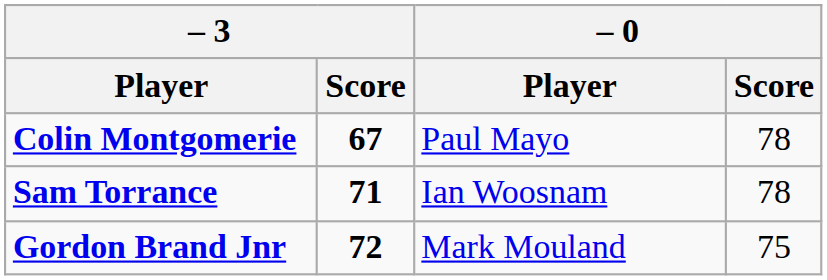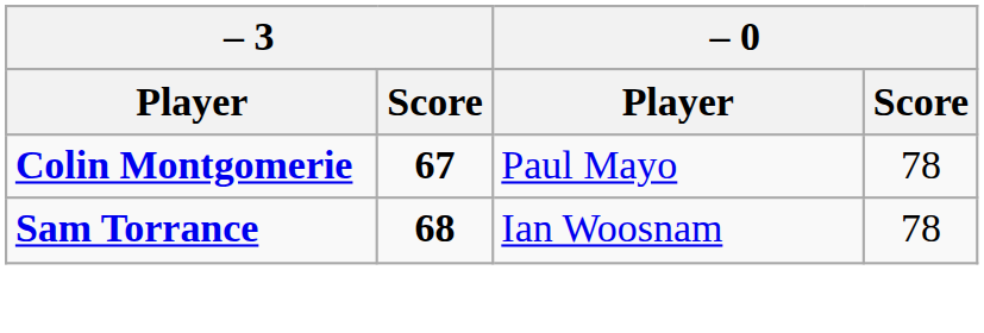 <table class=wikitable>
 <tr>
 <th colspan=2> – 3</th>
 <th colspan=2> – 0</th>
 </tr>
 <tr>
 <th width=140>Player</th>
 <th>Score</th>
 <th width=140>Player</th>
 <th>Score</th>
 </tr>
 <tr>
 <td><strong><a href='#'>Colin Montgomerie</a></strong></td>
 <td align=center><strong>67</strong></td>
 <td><a href='#'>Paul Mayo</a></td>
 <td align=center>78</td>
 </tr>
 <tr>
 <td><strong><a href='#'>Sam Torrance</a></strong></td>
-<td align=center><strong>71</strong></td>
+<td align=center><strong>68</strong></td>
 <td><a href='#'>Ian Woosnam</a></td>
 <td align=center>78</td>
 </tr>
-<tr>
-<td><strong><a href='#'>Gordon Brand Jnr</a></strong></td>
-<td align=center><strong>72</strong></td>
-<td><a href='#'>Mark Mouland</a></td>
-<td align=center>75</td>
-</tr>
 </table>
